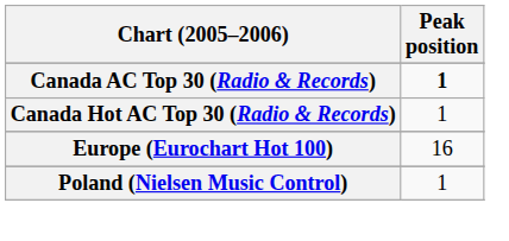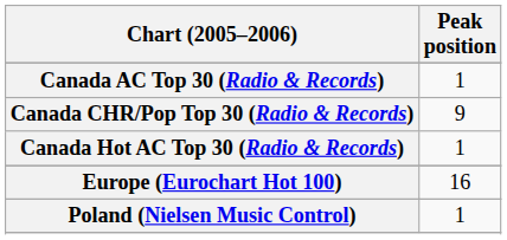 <table class="wikitable sortable plainrowheaders" style="text-align:center">
 <tr>
 <th>Chart (2005–2006)</th>
 <th>Peak<br>position</th>
 </tr>
 <tr>
 </tr>
 <tr>
 </tr>
 <tr>
 </tr>
 <tr>
 <th scope="row">Canada AC Top 30 (<em><a href='#'>Radio & Records</a></em>)</th>
-<td><strong>1</strong></td>
+<td>1</td>
+</tr>
+<tr>
+<th scope="row">Canada CHR/Pop Top 30 (<em><a href='#'>Radio & Records</a></em>)</th>
+<td>9</td>
 </tr>
 <tr>
 <th scope="row">Canada Hot AC Top 30 (<em><a href='#'>Radio & Records</a></em>)</th>
 <td>1</td>
 </tr>
 <tr>
 </tr>
 <tr>
 <th scope="row">Europe (<a href='#'>Eurochart Hot 100</a>)</th>
 <td>16</td>
 </tr>
 <tr>
 </tr>
 <tr>
 </tr>
 <tr>
 </tr>
 <tr>
 </tr>
 <tr>
 </tr>
 <tr>
 </tr>
 <tr>
 </tr>
 <tr>
 </tr>
 <tr>
 </tr>
 <tr>
 </tr>
 <tr>
 <th scope="row">Poland (<a href='#'>Nielsen Music Control</a>)</th>
 <td>1</td>
 </tr>
 <tr>
 </tr>
 <tr>
 </tr>
 <tr>
 </tr>
 <tr>
 </tr>
 <tr>
 </tr>
 <tr>
 </tr>
 <tr>
 </tr>
 <tr>
 </tr>
 <tr>
 </tr>
 <tr>
 </tr>
 <tr>
 </tr>
 </table>
